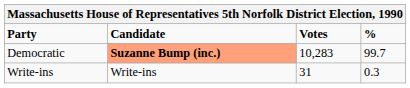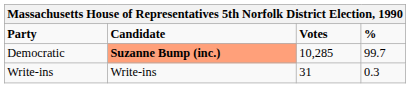 <table class="wikitable">
 <tr>
 <th colspan="4">Massachusetts House of Representatives 5th Norfolk District Election, 1990</th>
 </tr>
 <tr>
 <td><strong>Party</strong></td>
 <td><strong>Candidate</strong></td>
 <td><strong>Votes</strong></td>
 <td><strong>%</strong></td>
 </tr>
 <tr>
 <td>Democratic</td>
 <td style="background: lightsalmon;"><strong>Suzanne Bump (inc.)</strong></td>
-<td>10,283</td>
+<td>10,285</td>
 <td>99.7</td>
 </tr>
 <tr>
 <td>Write-ins</td>
 <td>Write-ins</td>
 <td>31</td>
 <td>0.3</td>
 </tr>
 </table>
